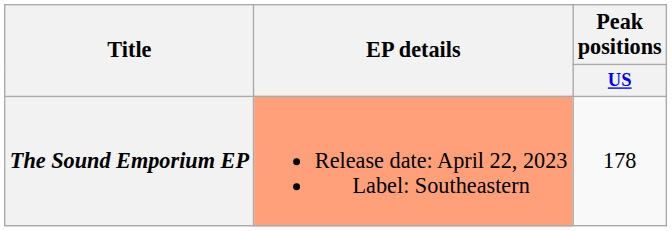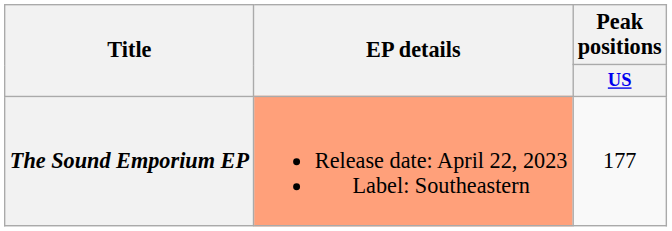 <table class="wikitable plainrowheaders" style="text-align:center;">
 <tr>
 <th rowspan="2">Title</th>
 <th rowspan="2">EP details</th>
 <th colspan="1">Peak positions</th>
 </tr>
 <tr style="font-size:smaller;">
 <th style="width:45px;"><a href='#'>US</a><br></th>
 </tr>
 <tr>
 <th scope="row"><em>The Sound Emporium EP</em><br></th>
 <td style="background: lightsalmon;"><br><ul><li>Release date: April 22, 2023</li><li>Label: Southeastern</li></ul></td>
-<td>178</td>
+<td>177</td>
 </tr>
 </table>
